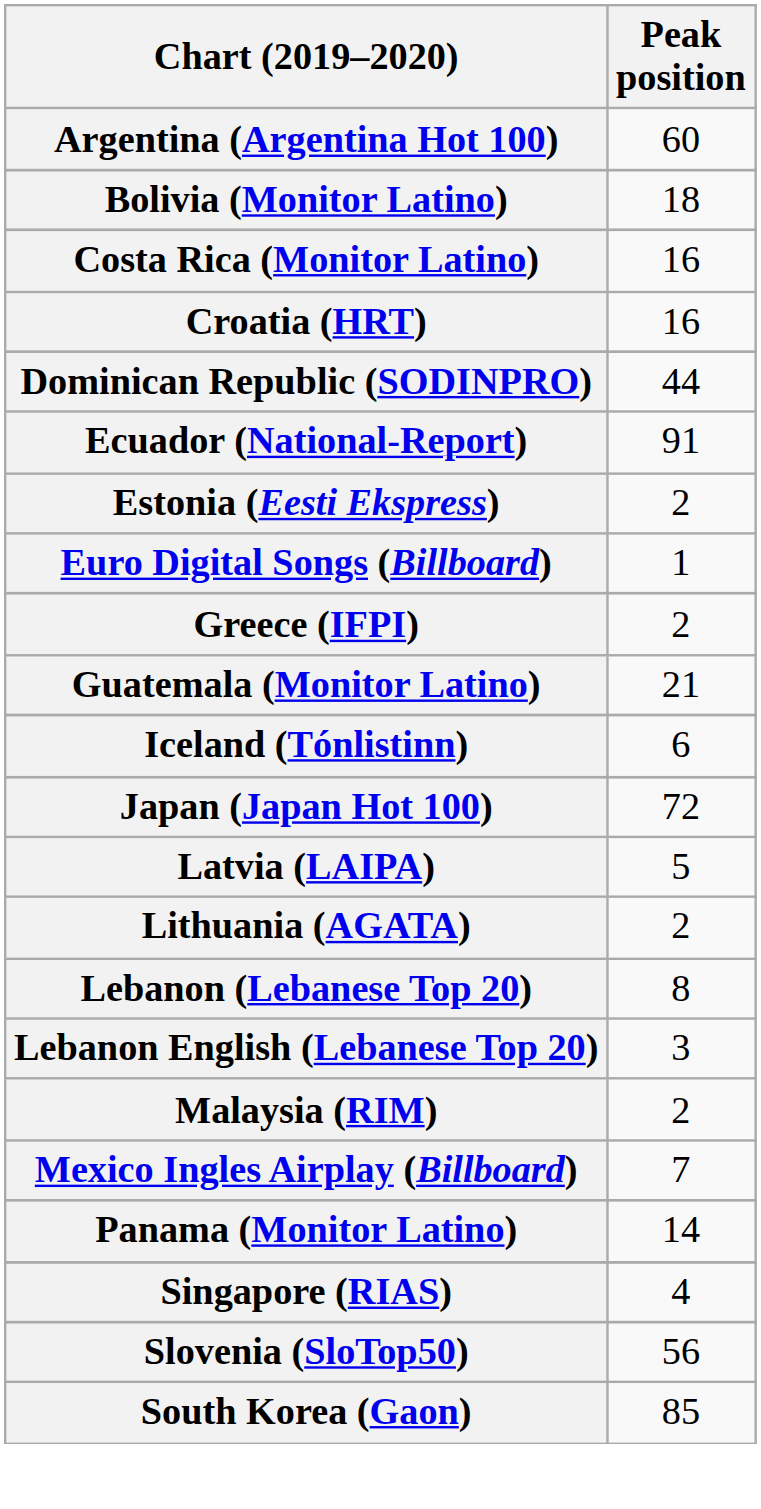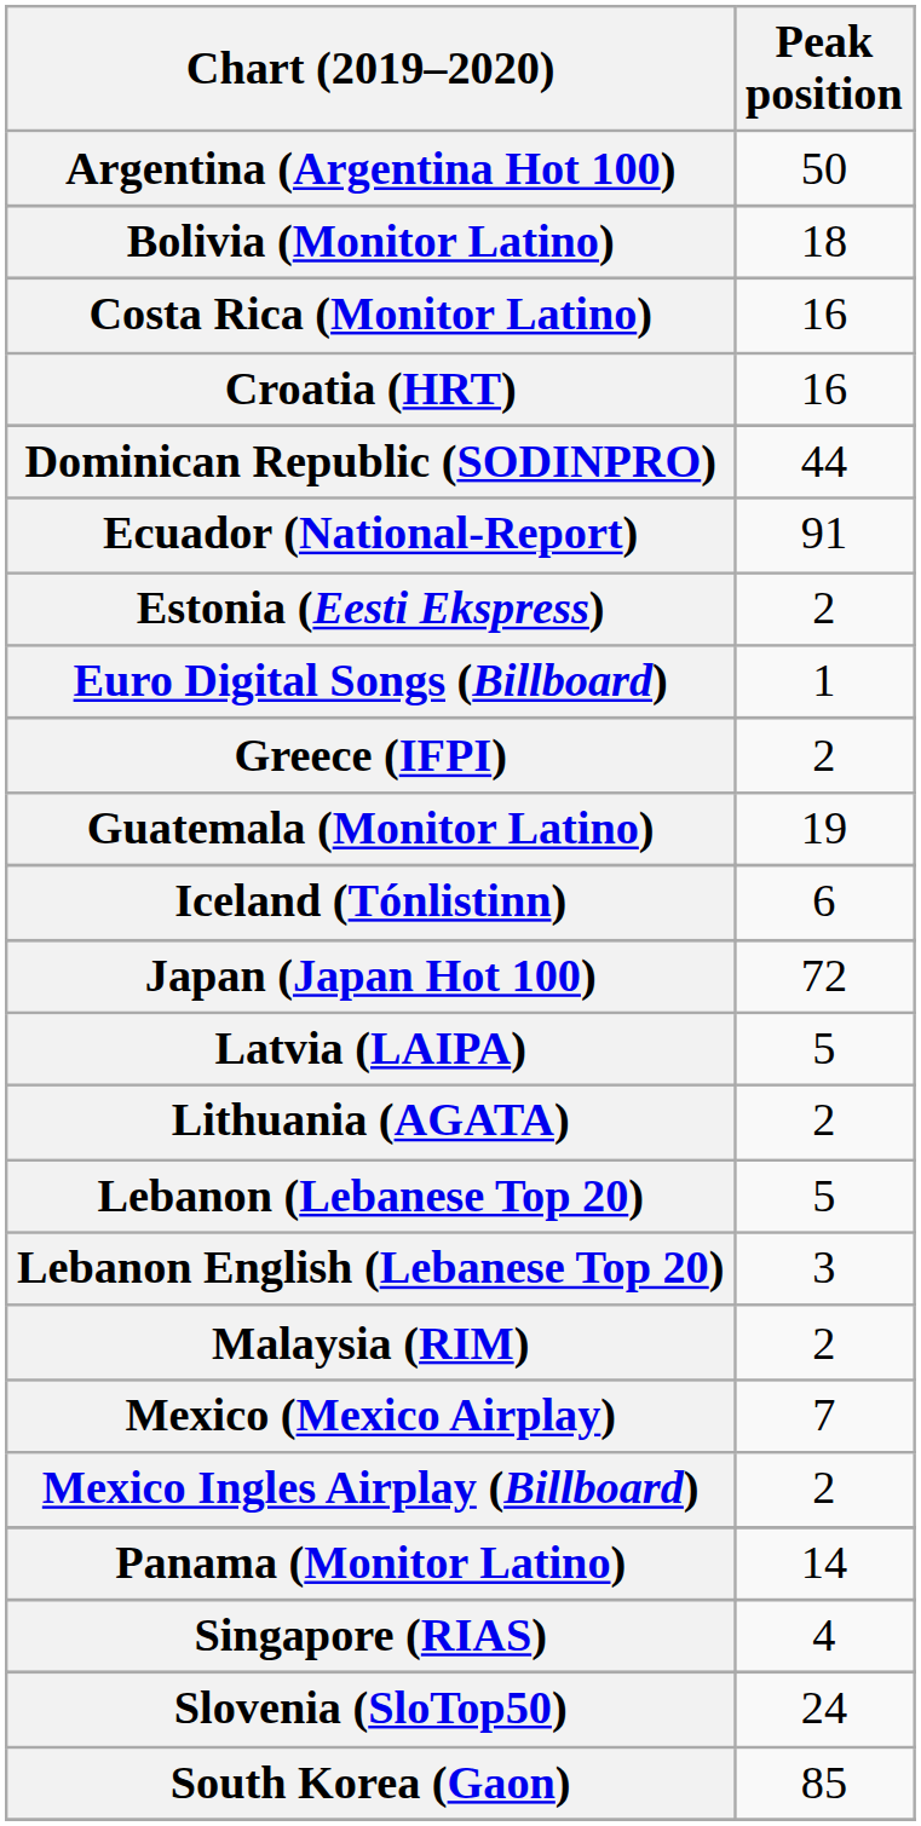 <table class="wikitable sortable plainrowheaders" style="text-align:center">
 <tr>
 <th scope="col">Chart (2019–2020)</th>
 <th scope="col">Peak<br>position</th>
 </tr>
 <tr>
 <th scope="row">Argentina (<a href='#'>Argentina Hot 100</a>)</th>
-<td>60</td>
+<td>50</td>
 </tr>
 <tr>
 </tr>
 <tr>
 </tr>
 <tr>
 </tr>
 <tr>
 </tr>
 <tr>
 <th scope="row">Bolivia (<a href='#'>Monitor Latino</a>)</th>
 <td>18</td>
 </tr>
 <tr>
 </tr>
 <tr>
 </tr>
 <tr>
 </tr>
 <tr>
 </tr>
 <tr>
 </tr>
 <tr>
 <th scope="row">Costa Rica (<a href='#'>Monitor Latino</a>)</th>
 <td>16</td>
 </tr>
 <tr>
 <th scope="row">Croatia (<a href='#'>HRT</a>)</th>
 <td>16</td>
 </tr>
 <tr>
 </tr>
 <tr>
 </tr>
 <tr>
 <th scope="row">Dominican Republic (<a href='#'>SODINPRO</a>)</th>
 <td>44</td>
 </tr>
 <tr>
 <th scope="row">Ecuador (<a href='#'>National-Report</a>)</th>
 <td>91</td>
 </tr>
 <tr>
 <th scope="row">Estonia (<em><a href='#'>Eesti Ekspress</a></em>)</th>
 <td>2</td>
 </tr>
 <tr>
 <th scope="row"><a href='#'>Euro Digital Songs</a> (<em><a href='#'>Billboard</a></em>)</th>
 <td>1</td>
 </tr>
 <tr>
 </tr>
 <tr>
 </tr>
 <tr>
 </tr>
 <tr>
 <th scope="row">Greece (<a href='#'>IFPI</a>)</th>
 <td>2</td>
 </tr>
 <tr>
 <th scope="row">Guatemala (<a href='#'>Monitor Latino</a>)</th>
-<td>21</td>
+<td>19</td>
 </tr>
 <tr>
 </tr>
 <tr>
 </tr>
 <tr>
 </tr>
 <tr>
 <th scope="row">Iceland (<a href='#'>Tónlistinn</a>)</th>
 <td>6</td>
 </tr>
 <tr>
 </tr>
 <tr>
 </tr>
 <tr>
 <th scope="row">Japan (<a href='#'>Japan Hot 100</a>)</th>
 <td>72</td>
 </tr>
 <tr>
 <th scope="row">Latvia (<a href='#'>LAIPA</a>)</th>
 <td>5</td>
 </tr>
 <tr>
 <th scope="row">Lithuania (<a href='#'>AGATA</a>)</th>
 <td>2</td>
 </tr>
 <tr>
 <th scope="row">Lebanon (<a href='#'>Lebanese Top 20</a>)</th>
-<td>8</td>
+<td>5</td>
 </tr>
 <tr>
 <th scope="row">Lebanon English (<a href='#'>Lebanese Top 20</a>)</th>
 <td>3</td>
 </tr>
 <tr>
 <th scope="row">Malaysia (<a href='#'>RIM</a>)</th>
 <td>2</td>
 </tr>
 <tr>
+<th scope="row">Mexico (<a href='#'>Mexico Airplay</a>)</th>
+<td>7</td>
+</tr>
+<tr>
 <th scope="row"><a href='#'>Mexico Ingles Airplay</a> (<em><a href='#'>Billboard</a></em>)</th>
-<td>7</td>
+<td>2</td>
 </tr>
 <tr>
 </tr>
 <tr>
 </tr>
 <tr>
 </tr>
 <tr>
 </tr>
 <tr>
 <th scope="row">Panama (<a href='#'>Monitor Latino</a>)</th>
 <td>14</td>
 </tr>
 <tr>
 </tr>
 <tr>
 </tr>
 <tr>
 <th scope="row">Singapore (<a href='#'>RIAS</a>)</th>
 <td>4</td>
 </tr>
 <tr>
 </tr>
 <tr>
 </tr>
 <tr>
 <th scope="row">Slovenia (<a href='#'>SloTop50</a>)</th>
-<td>56</td>
+<td>24</td>
 </tr>
 <tr>
 <th scope="row">South Korea (<a href='#'>Gaon</a>)</th>
 <td>85</td>
 </tr>
 <tr>
 </tr>
 <tr>
 </tr>
 <tr>
 </tr>
 <tr>
 </tr>
 <tr>
 </tr>
 <tr>
 </tr>
 <tr>
 </tr>
 <tr>
 </tr>
 <tr>
 </tr>
 </table>
